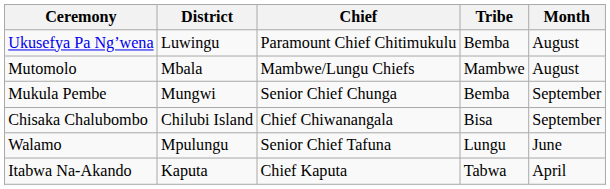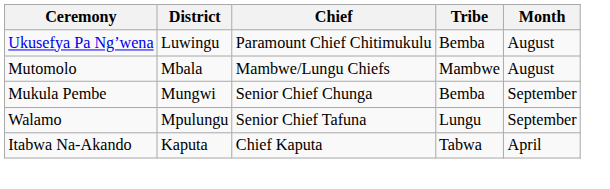 <table class="wikitable">
 <tr>
 <th>Ceremony</th>
 <th>District</th>
 <th>Chief</th>
 <th>Tribe</th>
 <th>Month</th>
 </tr>
 <tr>
 <td><a href='#'>Ukusefya Pa Ng’wena</a></td>
 <td>Luwingu</td>
 <td>Paramount Chief Chitimukulu</td>
 <td>Bemba</td>
 <td>August</td>
 </tr>
 <tr>
 <td>Mutomolo</td>
 <td>Mbala</td>
 <td>Mambwe/Lungu Chiefs</td>
 <td>Mambwe</td>
 <td>August</td>
 </tr>
 <tr>
 <td>Mukula Pembe</td>
 <td>Mungwi</td>
 <td>Senior Chief Chunga</td>
 <td>Bemba</td>
 <td>September</td>
 </tr>
 <tr>
-<td>Chisaka Chalubombo</td>
-<td>Chilubi Island</td>
-<td>Chief Chiwanangala</td>
-<td>Bisa</td>
-<td>September</td>
-</tr>
-<tr>
 <td>Walamo</td>
 <td>Mpulungu</td>
 <td>Senior Chief Tafuna</td>
 <td>Lungu</td>
-<td>June</td>
+<td>September</td>
 </tr>
 <tr>
 <td>Itabwa Na-Akando</td>
 <td>Kaputa</td>
 <td>Chief Kaputa</td>
 <td>Tabwa</td>
 <td>April</td>
 </tr>
 </table>
